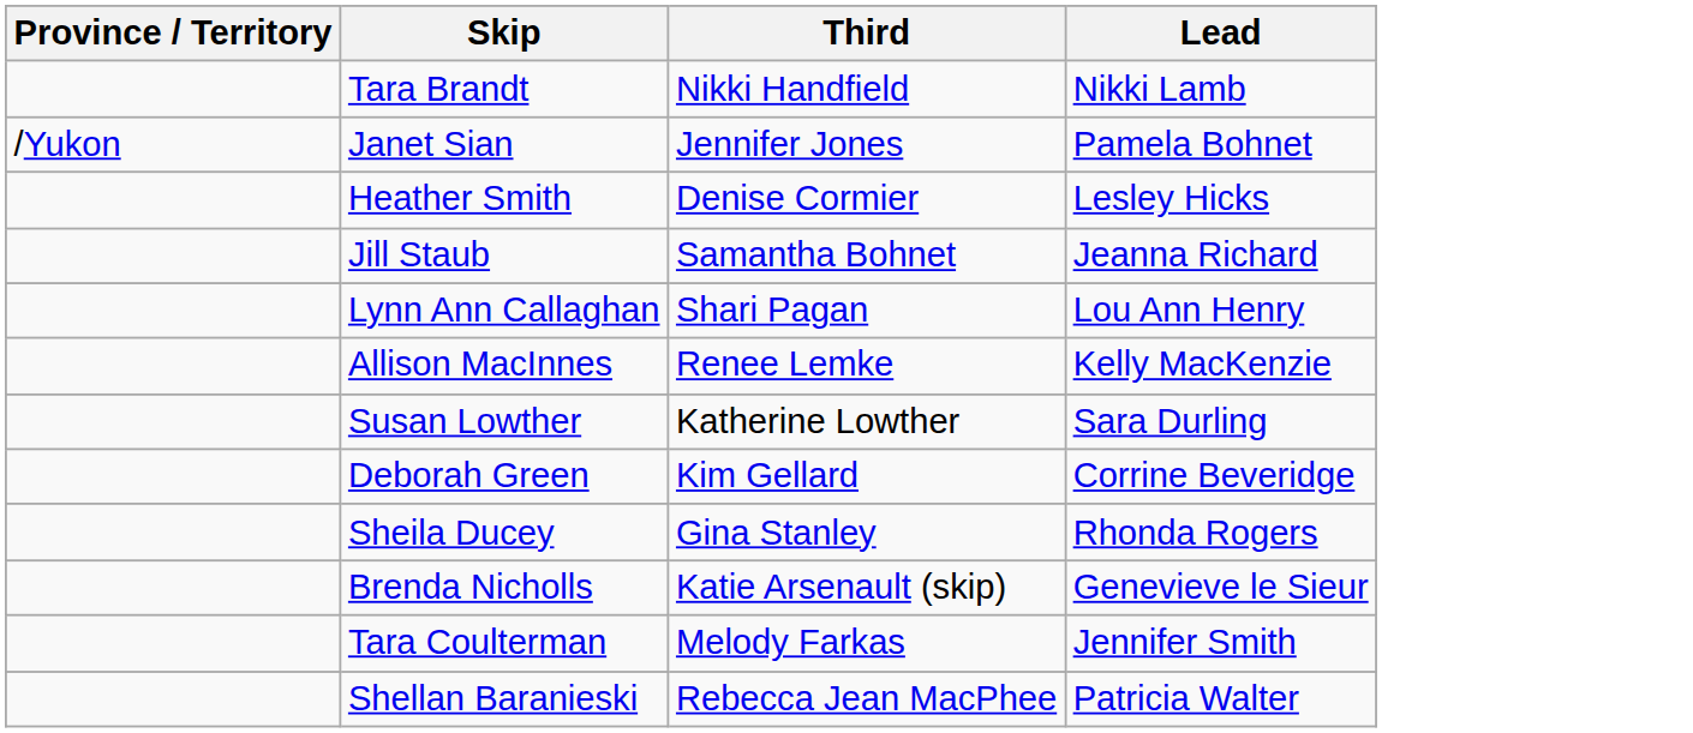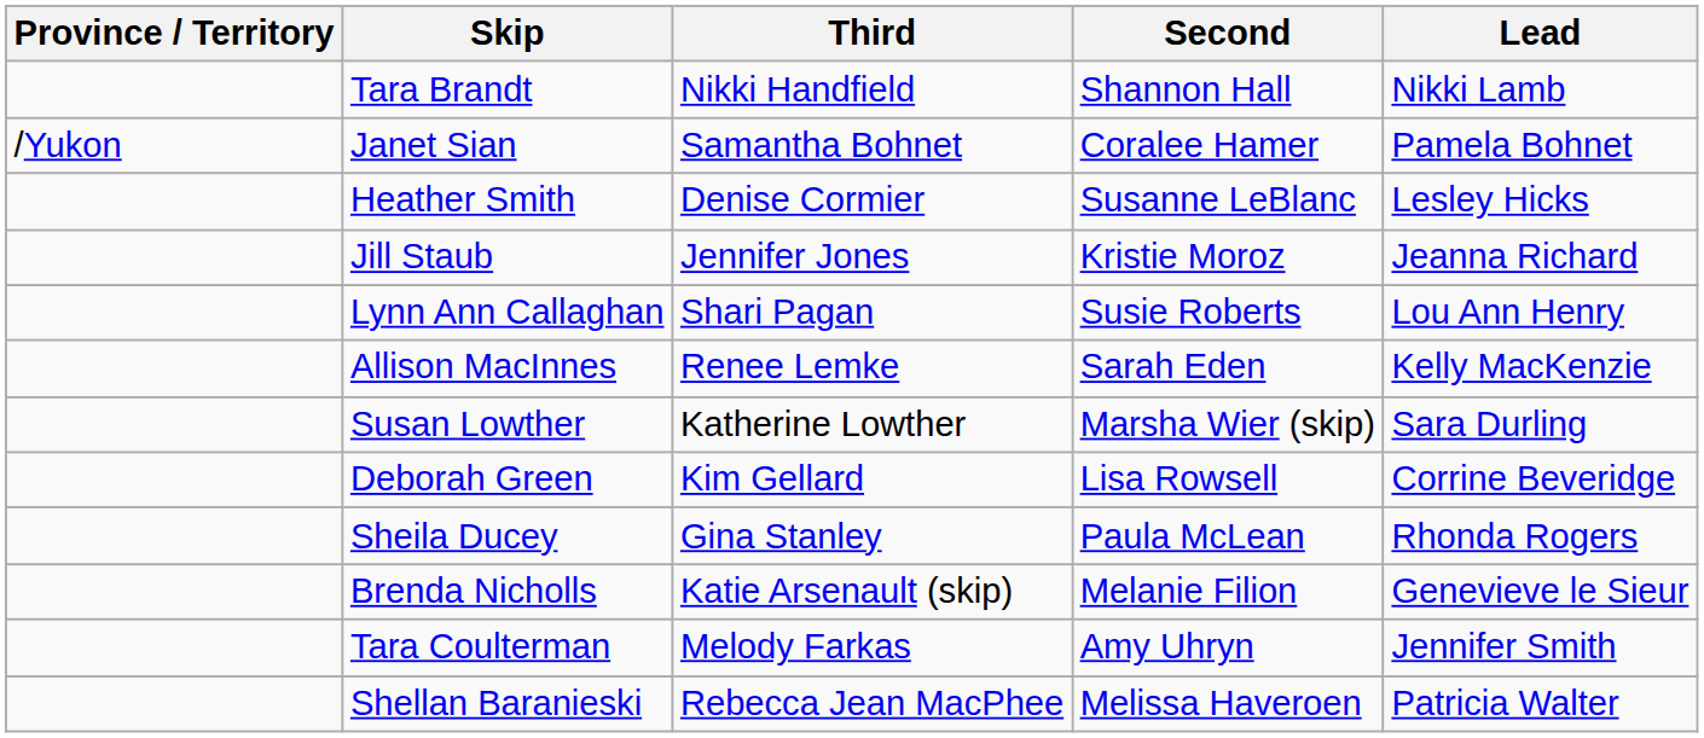 <table class="wikitable">
 <tr>
 <th>Province / Territory</th>
 <th>Skip</th>
 <th>Third</th>
+<th>Second</th>
 <th>Lead</th>
 </tr>
 <tr>
 <td></td>
 <td><a href='#'>Tara Brandt</a></td>
 <td><a href='#'>Nikki Handfield</a></td>
+<td><a href='#'>Shannon Hall</a></td>
 <td><a href='#'>Nikki Lamb</a></td>
 </tr>
 <tr>
 <td>/<a href='#'>Yukon</a></td>
 <td><a href='#'>Janet Sian</a></td>
-<td><a href='#'>Jennifer Jones</a></td>
+<td><a href='#'>Samantha Bohnet</a></td>
+<td><a href='#'>Coralee Hamer</a></td>
 <td><a href='#'>Pamela Bohnet</a></td>
 </tr>
 <tr>
 <td></td>
 <td><a href='#'>Heather Smith</a></td>
 <td><a href='#'>Denise Cormier</a></td>
+<td><a href='#'>Susanne LeBlanc</a></td>
 <td><a href='#'>Lesley Hicks</a></td>
 </tr>
 <tr>
 <td></td>
 <td><a href='#'>Jill Staub</a></td>
-<td><a href='#'>Samantha Bohnet</a></td>
+<td><a href='#'>Jennifer Jones</a></td>
+<td><a href='#'>Kristie Moroz</a></td>
 <td><a href='#'>Jeanna Richard</a></td>
 </tr>
 <tr>
 <td></td>
 <td><a href='#'>Lynn Ann Callaghan</a></td>
 <td><a href='#'>Shari Pagan</a></td>
+<td><a href='#'>Susie Roberts</a></td>
 <td><a href='#'>Lou Ann Henry</a></td>
 </tr>
 <tr>
 <td></td>
 <td><a href='#'>Allison MacInnes</a></td>
 <td><a href='#'>Renee Lemke</a></td>
+<td><a href='#'>Sarah Eden</a></td>
 <td><a href='#'>Kelly MacKenzie</a></td>
 </tr>
 <tr>
 <td></td>
 <td><a href='#'>Susan Lowther</a></td>
 <td>Katherine Lowther</td>
+<td><a href='#'>Marsha Wier</a> (skip)</td>
 <td><a href='#'>Sara Durling</a></td>
 </tr>
 <tr>
 <td></td>
 <td><a href='#'>Deborah Green</a></td>
 <td><a href='#'>Kim Gellard</a></td>
+<td><a href='#'>Lisa Rowsell</a></td>
 <td><a href='#'>Corrine Beveridge</a></td>
 </tr>
 <tr>
 <td></td>
 <td><a href='#'>Sheila Ducey</a></td>
 <td><a href='#'>Gina Stanley</a></td>
+<td><a href='#'>Paula McLean</a></td>
 <td><a href='#'>Rhonda Rogers</a></td>
 </tr>
 <tr>
 <td></td>
 <td><a href='#'>Brenda Nicholls</a></td>
 <td><a href='#'>Katie Arsenault</a> (skip)</td>
+<td><a href='#'>Melanie Filion</a></td>
 <td><a href='#'>Genevieve le Sieur</a></td>
 </tr>
 <tr>
 <td></td>
 <td><a href='#'>Tara Coulterman</a></td>
 <td><a href='#'>Melody Farkas</a></td>
+<td><a href='#'>Amy Uhryn</a></td>
 <td><a href='#'>Jennifer Smith</a></td>
 </tr>
 <tr>
 <td></td>
 <td><a href='#'>Shellan Baranieski</a></td>
 <td><a href='#'>Rebecca Jean MacPhee</a></td>
+<td><a href='#'>Melissa Haveroen</a></td>
 <td><a href='#'>Patricia Walter</a></td>
 </tr>
 </table>
